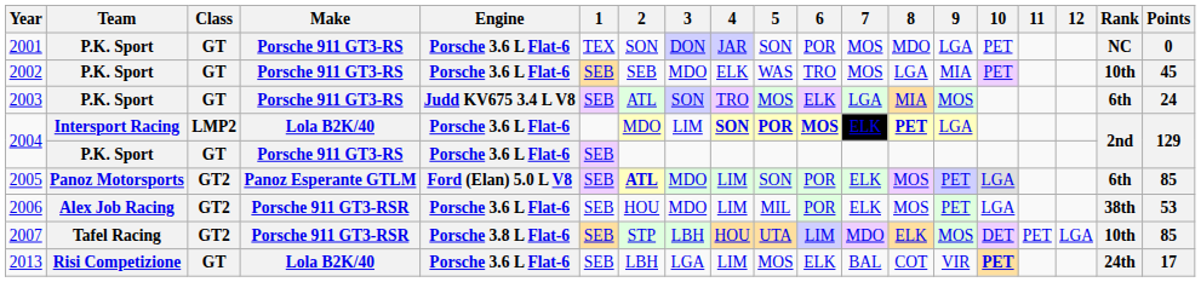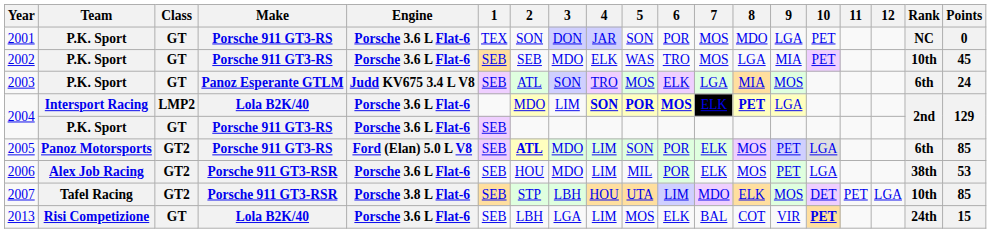 <table class="wikitable" style="text-align:center; font-size:90%">
 <tr>
 <th>Year</th>
 <th>Team</th>
 <th>Class</th>
 <th>Make</th>
 <th>Engine</th>
 <th>1</th>
 <th>2</th>
 <th>3</th>
 <th>4</th>
 <th>5</th>
 <th>6</th>
 <th>7</th>
 <th>8</th>
 <th>9</th>
 <th>10</th>
 <th>11</th>
 <th>12</th>
 <th>Rank</th>
 <th>Points</th>
 </tr>
 <tr>
 <td><a href='#'>2001</a></td>
 <th>P.K. Sport</th>
 <th>GT</th>
 <th><a href='#'>Porsche 911 GT3-RS</a></th>
 <th><a href='#'>Porsche</a> 3.6 L <a href='#'>Flat-6</a></th>
 <td><a href='#'>TEX</a></td>
 <td><a href='#'>SON</a></td>
 <td style="background:#CFCFFF;"><a href='#'>DON</a><br></td>
 <td style="background:#CFCFFF;"><a href='#'>JAR</a><br></td>
 <td><a href='#'>SON</a></td>
 <td><a href='#'>POR</a></td>
 <td><a href='#'>MOS</a></td>
 <td><a href='#'>MDO</a></td>
 <td><a href='#'>LGA</a></td>
 <td><a href='#'>PET</a></td>
 <td></td>
 <td></td>
 <th>NC</th>
 <th>0</th>
 </tr>
 <tr>
 <td><a href='#'>2002</a></td>
 <th>P.K. Sport</th>
 <th>GT</th>
 <th><a href='#'>Porsche 911 GT3-RS</a></th>
 <th><a href='#'>Porsche</a> 3.6 L <a href='#'>Flat-6</a></th>
 <td style="background:#FFDF9F;"><a href='#'>SEB</a><br></td>
 <td><a href='#'>SEB</a></td>
 <td><a href='#'>MDO</a></td>
 <td><a href='#'>ELK</a></td>
 <td><a href='#'>WAS</a></td>
 <td><a href='#'>TRO</a></td>
 <td><a href='#'>MOS</a></td>
 <td><a href='#'>LGA</a></td>
 <td><a href='#'>MIA</a></td>
 <td style="background:#EFCFFF;"><a href='#'>PET</a><br></td>
 <td></td>
 <td></td>
 <th>10th</th>
 <th>45</th>
 </tr>
 <tr>
 <td><a href='#'>2003</a></td>
 <th>P.K. Sport</th>
 <th>GT</th>
-<th><a href='#'>Porsche 911 GT3-RS</a></th>
+<th><a href='#'>Panoz Esperante GTLM</a></th>
 <th><a href='#'>Judd</a> KV675 3.4 L V8</th>
 <td style="background:#EFCFFF;"><a href='#'>SEB</a><br></td>
 <td style="background:#DFFFDF;"><a href='#'>ATL</a><br></td>
 <td style="background:#CFCFFF;"><a href='#'>SON</a><br></td>
 <td style="background:#EFCFFF;"><a href='#'>TRO</a><br></td>
 <td style="background:#DFFFDF;"><a href='#'>MOS</a><br></td>
 <td style="background:#EFCFFF;"><a href='#'>ELK</a><br></td>
 <td style="background:#DFFFDF;"><a href='#'>LGA</a><br></td>
 <td style="background:#FFDF9F;"><a href='#'>MIA</a><br></td>
 <td style="background:#DFFFDF;"><a href='#'>MOS</a><br></td>
 <td></td>
 <td></td>
 <td></td>
 <th>6th</th>
 <th>24</th>
 </tr>
 <tr>
 <td rowspan=2><a href='#'>2004</a></td>
 <th><a href='#'>Intersport Racing</a></th>
 <th>LMP2</th>
 <th><a href='#'>Lola B2K/40</a></th>
 <th><a href='#'>Porsche</a> 3.6 L <a href='#'>Flat-6</a></th>
 <td></td>
 <td style="background:#FFFFBF;"><a href='#'>MDO</a><br></td>
 <td><a href='#'>LIM</a></td>
 <td style="background:#FFFFBF;"><strong><a href='#'>SON</a></strong><br></td>
 <td style="background:#FFFFBF;"><strong><a href='#'>POR</a></strong><br></td>
 <td style="background:#FFFFBF;"><strong><a href='#'>MOS</a></strong><br></td>
 <td style="background:#000000;color:white;"><a href='#'><span>ELK</span></a><br></td>
 <td style="background:#FFFFBF;"><strong><a href='#'>PET</a></strong><br></td>
 <td style="background:#FFFFBF;"><a href='#'>LGA</a><br></td>
 <td></td>
 <td></td>
 <td></td>
 <th rowspan=2>2nd</th>
 <th rowspan=2>129</th>
 </tr>
 <tr>
 <th>P.K. Sport</th>
 <th>GT</th>
 <th><a href='#'>Porsche 911 GT3-RS</a></th>
 <th><a href='#'>Porsche</a> 3.6 L <a href='#'>Flat-6</a></th>
 <td style="background:#EFCFFF;"><a href='#'>SEB</a><br></td>
 <td></td>
 <td></td>
 <td></td>
 <td></td>
 <td></td>
 <td></td>
 <td></td>
 <td></td>
 <td></td>
 <td></td>
 <td></td>
 </tr>
 <tr>
 <td><a href='#'>2005</a></td>
 <th><a href='#'>Panoz Motorsports</a></th>
 <th>GT2</th>
-<th><a href='#'>Panoz Esperante GTLM</a></th>
+<th><a href='#'>Porsche 911 GT3-RS</a></th>
 <th><a href='#'>Ford</a> (Elan) 5.0 L <a href='#'>V8</a></th>
 <td style="background:#EFCFFF;"><a href='#'>SEB</a><br></td>
 <td style="background:#FFFFBF;"><strong><a href='#'>ATL</a></strong><br></td>
 <td style="background:#DFFFDF;"><a href='#'>MDO</a><br></td>
 <td style="background:#DFFFDF;"><a href='#'>LIM</a><br></td>
 <td style="background:#DFFFDF;"><a href='#'>SON</a><br></td>
 <td style="background:#DFFFDF;"><a href='#'>POR</a><br></td>
 <td style="background:#DFFFDF;"><a href='#'>ELK</a><br></td>
 <td style="background:#EFCFFF;"><a href='#'>MOS</a><br></td>
 <td style="background:#CFCFFF;"><a href='#'>PET</a><br></td>
 <td style="background:#DFDFDF;"><a href='#'>LGA</a><br></td>
 <td></td>
 <td></td>
 <th>6th</th>
 <th>85</th>
 </tr>
 <tr>
 <td><a href='#'>2006</a></td>
 <th><a href='#'>Alex Job Racing</a></th>
 <th>GT2</th>
 <th><a href='#'>Porsche 911 GT3-RSR</a></th>
 <th><a href='#'>Porsche</a> 3.6 L <a href='#'>Flat-6</a></th>
 <td><a href='#'>SEB</a></td>
 <td><a href='#'>HOU</a></td>
 <td><a href='#'>MDO</a></td>
 <td><a href='#'>LIM</a></td>
 <td><a href='#'>MIL</a></td>
 <td style="background:#DFFFDF;"><a href='#'>POR</a><br></td>
 <td><a href='#'>ELK</a></td>
 <td><a href='#'>MOS</a></td>
 <td style="background:#DFFFDF;"><a href='#'>PET</a><br></td>
 <td><a href='#'>LGA</a></td>
 <td></td>
 <td></td>
 <th>38th</th>
 <th>53</th>
 </tr>
 <tr>
 <td><a href='#'>2007</a></td>
 <th>Tafel Racing</th>
 <th>GT2</th>
 <th><a href='#'>Porsche 911 GT3-RSR</a></th>
 <th><a href='#'>Porsche</a> 3.8 L <a href='#'>Flat-6</a></th>
 <td style="background:#FFDF9F;"><a href='#'>SEB</a><br></td>
 <td style="background:#DFFFDF;"><a href='#'>STP</a><br></td>
 <td style="background:#DFFFDF;"><a href='#'>LBH</a><br></td>
 <td style="background:#FFDF9F;"><a href='#'>HOU</a><br></td>
 <td style="background:#FFDF9F;"><a href='#'>UTA</a><br></td>
 <td style="background:#CFCFFF;"><a href='#'>LIM</a><br></td>
 <td style="background:#EFCFFF;"><a href='#'>MDO</a><br></td>
 <td style="background:#FFDF9F;"><a href='#'>ELK</a><br></td>
 <td style="background:#DFFFDF;"><a href='#'>MOS</a><br></td>
 <td style="background:#EFCFFF;"><a href='#'>DET</a><br></td>
 <td><a href='#'>PET</a></td>
 <td><a href='#'>LGA</a></td>
 <th>10th</th>
 <th>85</th>
 </tr>
 <tr>
 <td><a href='#'>2013</a></td>
 <th><a href='#'>Risi Competizione</a></th>
 <th>GT</th>
 <th><a href='#'>Lola B2K/40</a></th>
 <th><a href='#'>Porsche</a> 3.6 L <a href='#'>Flat-6</a></th>
 <td><a href='#'>SEB</a></td>
 <td><a href='#'>LBH</a></td>
 <td><a href='#'>LGA</a></td>
 <td><a href='#'>LIM</a></td>
 <td><a href='#'>MOS</a></td>
 <td><a href='#'>ELK</a></td>
 <td><a href='#'>BAL</a></td>
 <td><a href='#'>COT</a></td>
 <td><a href='#'>VIR</a></td>
 <td style="background:#FFDF9F;"><strong><a href='#'>PET</a></strong><br></td>
 <td></td>
 <td></td>
 <th>24th</th>
-<th>17</th>
+<th>15</th>
 </tr>
 </table>
